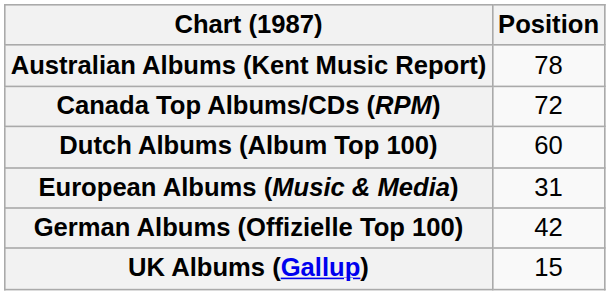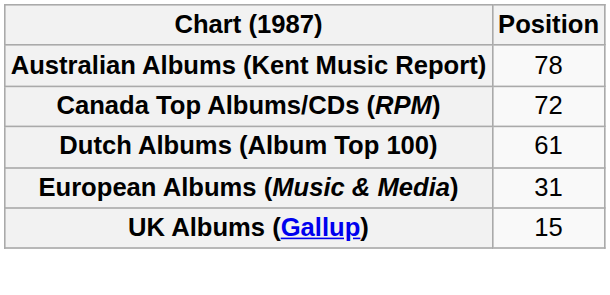 <table class="wikitable sortable plainrowheaders" style="text-align:center">
 <tr>
 <th scope="col">Chart (1987)</th>
 <th scope="col">Position</th>
 </tr>
 <tr>
 <th scope="row">Australian Albums (Kent Music Report)</th>
 <td>78</td>
 </tr>
 <tr>
 <th scope="row">Canada Top Albums/CDs (<em>RPM</em>)</th>
 <td>72</td>
 </tr>
 <tr>
 <th scope="row">Dutch Albums (Album Top 100)</th>
-<td>60</td>
+<td>61</td>
 </tr>
 <tr>
 <th scope="row">European Albums (<em>Music & Media</em>)</th>
 <td>31</td>
 </tr>
 <tr>
-<th scope="row">German Albums (Offizielle Top 100)</th>
-<td>42</td>
-</tr>
-<tr>
 <th scope="row">UK Albums (<a href='#'>Gallup</a>)</th>
 <td>15</td>
 </tr>
 </table>
